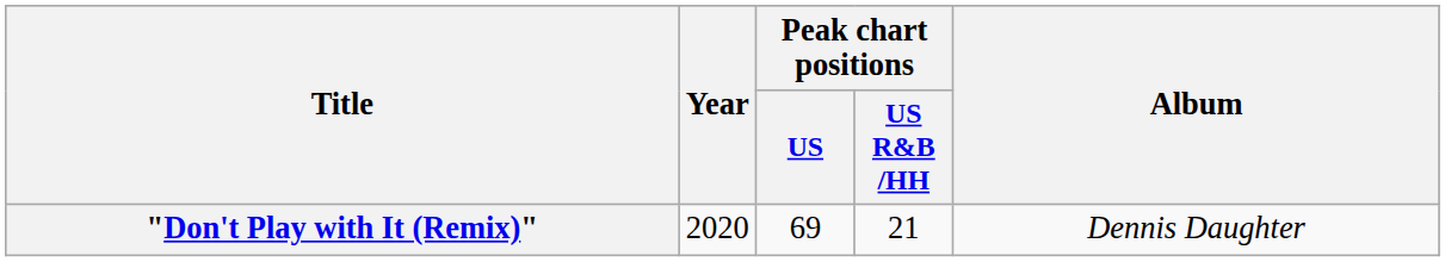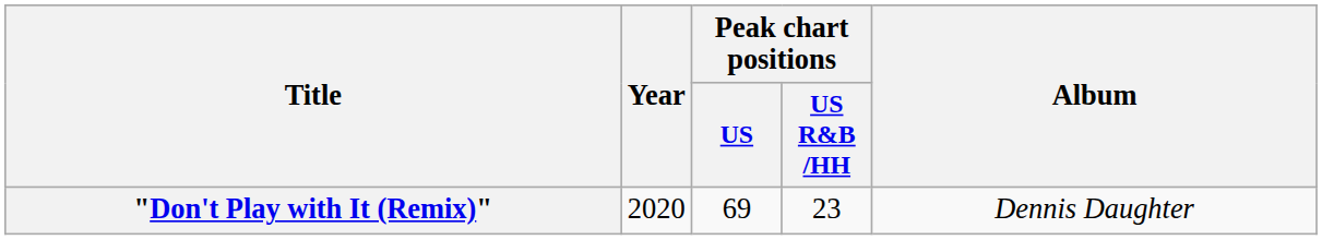 <table class="wikitable plainrowheaders" style="text-align:center;" border="1">
 <tr>
 <th scope="col" rowspan="2" style="width:20.9em;">Title</th>
 <th scope="col" rowspan="2" style="width:1em;">Year</th>
 <th scope="col" colspan="2">Peak chart positions</th>
 <th scope="col" rowspan="2" style="width:15em;">Album</th>
 </tr>
 <tr>
 <th scope="col" style="width:3em;font-size:90%;"><a href='#'>US</a><br></th>
 <th scope="col" style="width:3em;font-size:90%;"><a href='#'>US<br>R&B<br>/HH</a><br></th>
 </tr>
 <tr>
 <th scope="row">"<a href='#'>Don't Play with It (Remix)</a>"<br></th>
 <td>2020</td>
 <td>69</td>
-<td>21</td>
+<td>23</td>
 <td><em>Dennis Daughter</em></td>
 </tr>
 </table>
